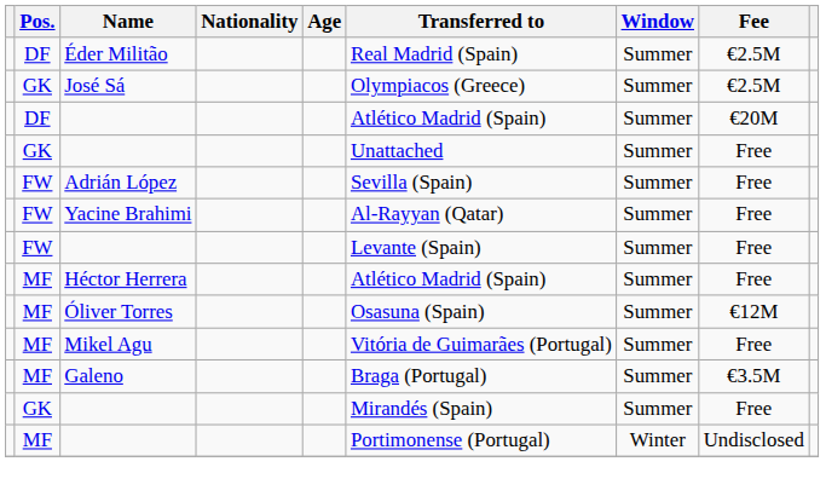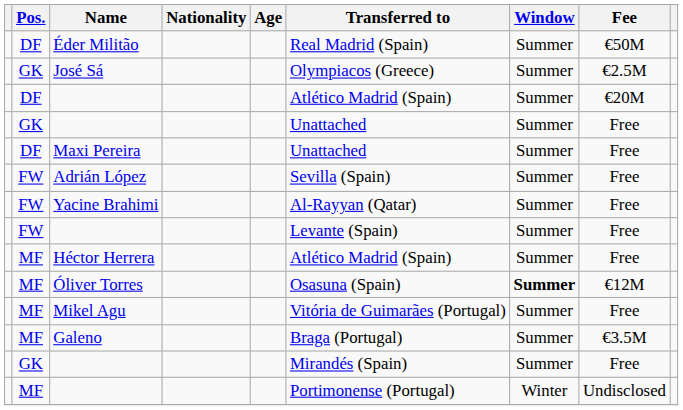 <table class="wikitable sortable" style="text-align:center;">
 <tr>
 <th scope=col></th>
 <th scope=col><a href='#'>Pos.</a></th>
 <th scope=col>Name</th>
 <th scope=col>Nationality</th>
 <th scope=col>Age</th>
 <th scope=col>Transferred to</th>
 <th scope=col><a href='#'>Window</a></th>
 <th scope=col>Fee</th>
 <th scope=col class=unsortable></th>
 </tr>
 <tr>
 <td></td>
 <td><a href='#'>DF</a></td>
 <td align=left><a href='#'>Éder Militão</a></td>
 <td align=left></td>
 <td></td>
 <td align=left><a href='#'>Real Madrid</a> (Spain)</td>
 <td>Summer</td>
-<td>€2.5M</td>
+<td>€50M</td>
 <td></td>
 </tr>
 <tr>
 <td></td>
 <td><a href='#'>GK</a></td>
 <td align=left><a href='#'>José Sá</a></td>
 <td align=left></td>
 <td></td>
 <td align=left><a href='#'>Olympiacos</a> (Greece)</td>
 <td>Summer</td>
 <td>€2.5M</td>
 <td></td>
 </tr>
 <tr>
 <td></td>
 <td><a href='#'>DF</a></td>
 <td align=left></td>
 <td align=left></td>
 <td></td>
 <td align=left><a href='#'>Atlético Madrid</a> (Spain)</td>
 <td>Summer</td>
 <td>€20M</td>
 <td></td>
 </tr>
 <tr>
 <td></td>
 <td><a href='#'>GK</a></td>
 <td align=left></td>
+<td align=left></td>
+<td></td>
+<td align=left><a href='#'>Unattached</a></td>
+<td>Summer</td>
+<td>Free</td>
+<td></td>
+</tr>
+<tr>
+<td></td>
+<td><a href='#'>DF</a></td>
+<td align=left><a href='#'>Maxi Pereira</a></td>
 <td align=left></td>
 <td></td>
 <td align=left><a href='#'>Unattached</a></td>
 <td>Summer</td>
 <td>Free</td>
 <td></td>
 </tr>
 <tr>
 <td></td>
 <td><a href='#'>FW</a></td>
 <td align=left><a href='#'>Adrián López</a></td>
 <td align=left></td>
 <td></td>
 <td align=left><a href='#'>Sevilla</a> (Spain)</td>
 <td>Summer</td>
 <td>Free</td>
 <td></td>
 </tr>
 <tr>
 <td></td>
 <td><a href='#'>FW</a></td>
 <td align=left><a href='#'>Yacine Brahimi</a></td>
 <td align=left></td>
 <td></td>
 <td align=left><a href='#'>Al-Rayyan</a> (Qatar)</td>
 <td>Summer</td>
 <td>Free</td>
 <td></td>
 </tr>
 <tr>
 <td></td>
 <td><a href='#'>FW</a></td>
 <td align=left></td>
 <td align=left></td>
 <td></td>
 <td align=left><a href='#'>Levante</a> (Spain)</td>
 <td>Summer</td>
 <td>Free</td>
 <td></td>
 </tr>
 <tr>
 <td></td>
 <td><a href='#'>MF</a></td>
 <td align=left><a href='#'>Héctor Herrera</a></td>
 <td align=left></td>
 <td></td>
 <td align=left><a href='#'>Atlético Madrid</a> (Spain)</td>
 <td>Summer</td>
 <td>Free</td>
 <td></td>
 </tr>
 <tr>
 <td></td>
 <td><a href='#'>MF</a></td>
 <td align=left><a href='#'>Óliver Torres</a></td>
 <td align=left></td>
 <td></td>
 <td align=left><a href='#'>Osasuna</a> (Spain)</td>
-<td>Summer</td>
+<td><strong>Summer</strong></td>
 <td>€12M</td>
 <td></td>
 </tr>
 <tr>
 <td></td>
 <td><a href='#'>MF</a></td>
 <td align=left><a href='#'>Mikel Agu</a></td>
 <td align=left></td>
 <td></td>
 <td align=left><a href='#'>Vitória de Guimarães</a> (Portugal)</td>
 <td>Summer</td>
 <td>Free</td>
 <td></td>
 </tr>
 <tr>
 <td></td>
 <td><a href='#'>MF</a></td>
 <td align=left><a href='#'>Galeno</a></td>
 <td align=left></td>
 <td></td>
 <td align=left><a href='#'>Braga</a> (Portugal)</td>
 <td>Summer</td>
 <td>€3.5M</td>
 <td></td>
 </tr>
 <tr>
 <td></td>
 <td><a href='#'>GK</a></td>
 <td align=left></td>
 <td align=left></td>
 <td></td>
 <td align=left><a href='#'>Mirandés</a> (Spain)</td>
 <td>Summer</td>
 <td>Free</td>
 <td></td>
 </tr>
 <tr>
 <td></td>
 <td><a href='#'>MF</a></td>
 <td align=left></td>
 <td align=left></td>
 <td></td>
 <td align=left><a href='#'>Portimonense</a> (Portugal)</td>
 <td>Winter</td>
 <td>Undisclosed</td>
 <td></td>
 </tr>
 <tr>
 </tr>
 </table>
